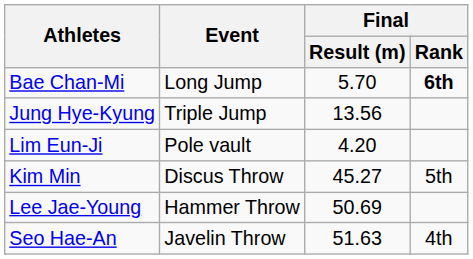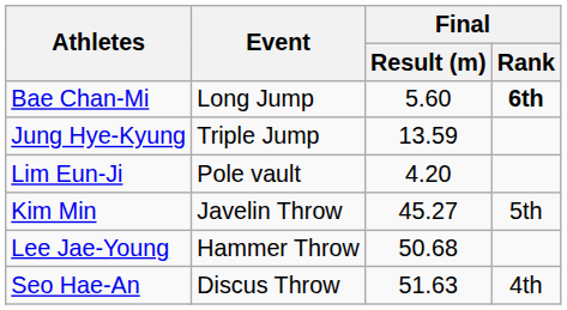 <table class=wikitable style="font-size:90%">
 <tr>
 <th rowspan="2">Athletes</th>
 <th rowspan="2">Event</th>
 <th colspan="2">Final</th>
 </tr>
 <tr>
 <th>Result (m)</th>
 <th>Rank</th>
 </tr>
 <tr>
 <td><a href='#'>Bae Chan-Mi</a></td>
 <td>Long Jump</td>
-<td align=center>5.70</td>
+<td align=center>5.60</td>
 <td align=center><strong>6th</strong></td>
 </tr>
 <tr>
 <td><a href='#'>Jung Hye-Kyung</a></td>
 <td>Triple Jump</td>
-<td align=center>13.56</td>
+<td align=center>13.59</td>
 <td align=center></td>
 </tr>
 <tr>
 <td><a href='#'>Lim Eun-Ji</a></td>
 <td>Pole vault</td>
 <td align=center>4.20</td>
 <td align=center></td>
 </tr>
 <tr>
 <td><a href='#'>Kim Min</a></td>
-<td>Discus Throw</td>
+<td>Javelin Throw</td>
 <td align=center>45.27</td>
 <td align=center>5th</td>
 </tr>
 <tr>
 <td><a href='#'>Lee Jae-Young</a></td>
 <td>Hammer Throw</td>
-<td align=center>50.69</td>
+<td align=center>50.68</td>
 <td align=center></td>
 </tr>
 <tr>
 <td><a href='#'>Seo Hae-An</a></td>
-<td>Javelin Throw</td>
+<td>Discus Throw</td>
 <td align=center>51.63</td>
 <td align=center>4th</td>
 </tr>
 </table>
